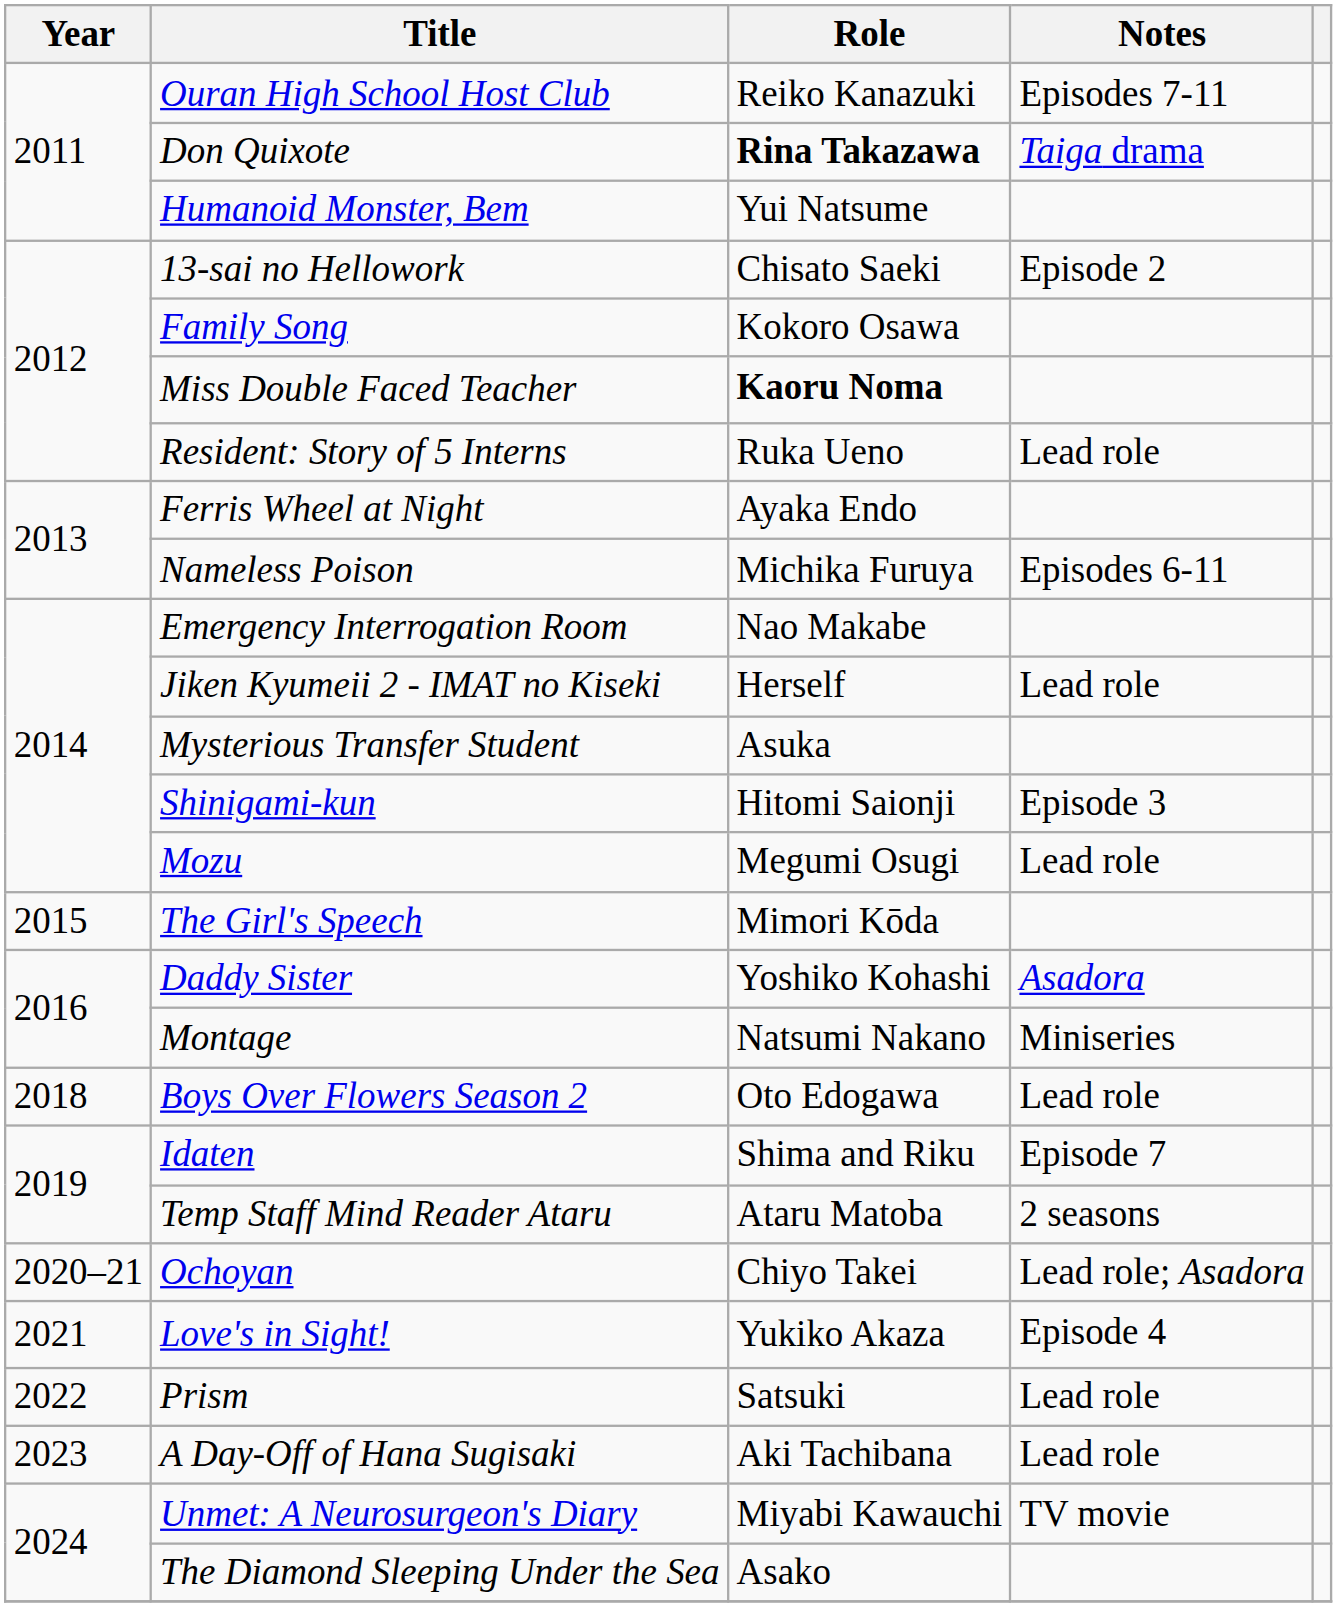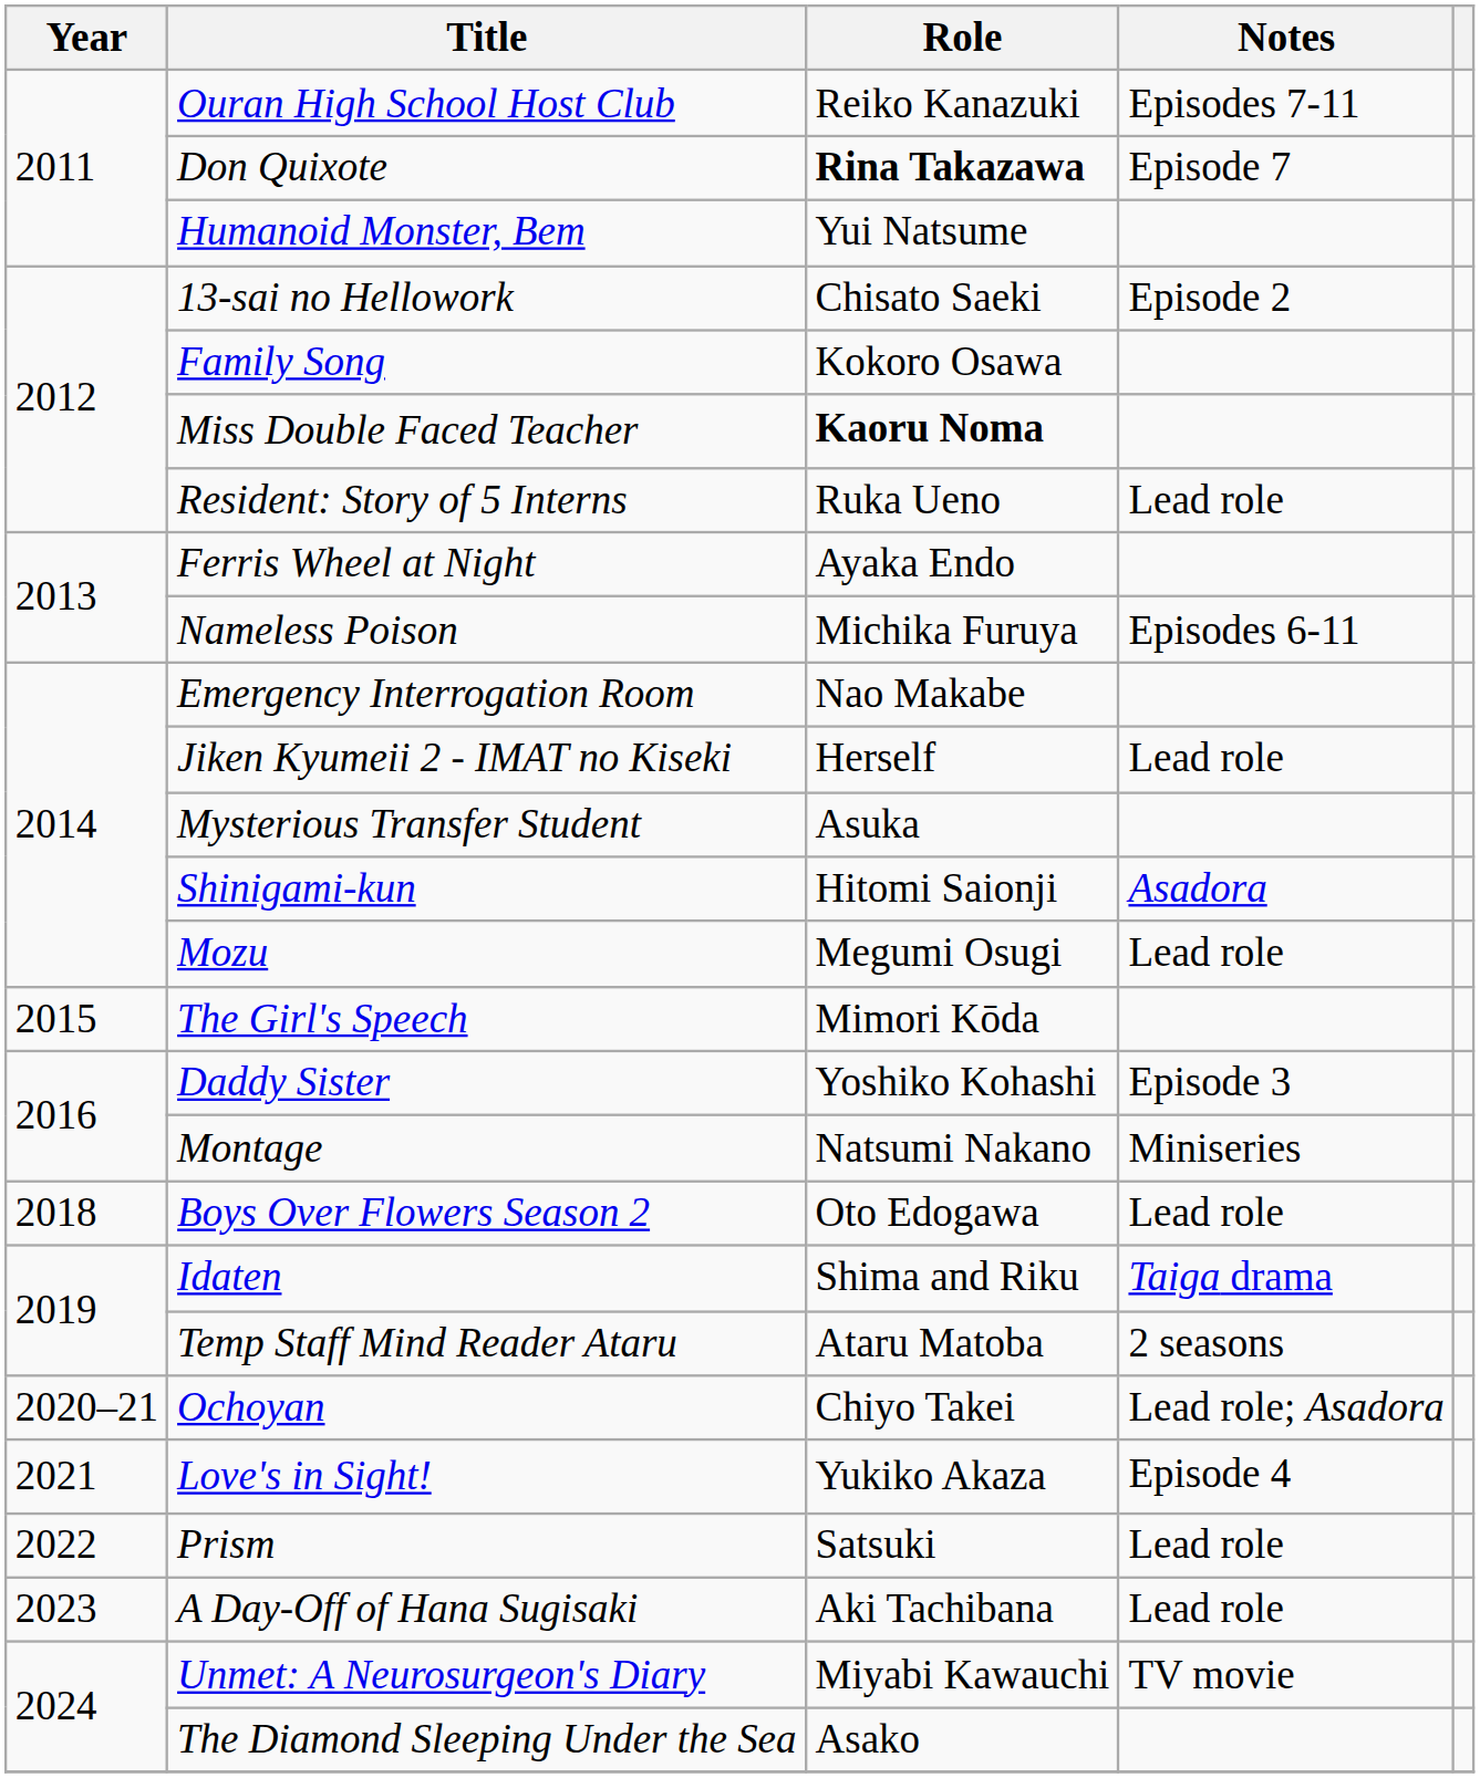 <table class="wikitable sortable">
 <tr>
 <th>Year</th>
 <th>Title</th>
 <th>Role</th>
 <th>Notes</th>
 <th class = "unsortable"></th>
 </tr>
 <tr>
 <td rowspan=3>2011</td>
 <td><em><a href='#'>Ouran High School Host Club</a></em></td>
 <td>Reiko Kanazuki</td>
 <td>Episodes 7-11</td>
 <td></td>
 </tr>
 <tr>
 <td><em>Don Quixote</em></td>
 <td><strong>Rina Takazawa</strong></td>
-<td><a href='#'><em>Taiga</em> drama</a></td>
+<td>Episode 7</td>
 <td></td>
 </tr>
 <tr>
 <td><em><a href='#'>Humanoid Monster, Bem</a></em></td>
 <td>Yui Natsume</td>
 <td></td>
 <td></td>
 </tr>
 <tr>
 <td rowspan=4>2012</td>
 <td><em>13-sai no Hellowork</em></td>
 <td>Chisato Saeki</td>
 <td>Episode 2</td>
 <td></td>
 </tr>
 <tr>
 <td><em><a href='#'>Family Song</a></em></td>
 <td>Kokoro Osawa</td>
 <td></td>
 <td></td>
 </tr>
 <tr>
 <td><em>Miss Double Faced Teacher</em></td>
 <td><strong>Kaoru Noma　</strong></td>
 <td></td>
 <td></td>
 </tr>
 <tr>
 <td><em>Resident: Story of 5 Interns</em></td>
 <td>Ruka Ueno</td>
 <td>Lead role</td>
 <td></td>
 </tr>
 <tr>
 <td rowspan=2>2013</td>
 <td><em>Ferris Wheel at Night</em></td>
 <td>Ayaka Endo</td>
 <td></td>
 <td></td>
 </tr>
 <tr>
 <td><em>Nameless Poison</em></td>
 <td>Michika Furuya</td>
 <td>Episodes 6-11</td>
 <td></td>
 </tr>
 <tr>
 <td rowspan=5>2014</td>
 <td><em>Emergency Interrogation Room</em></td>
 <td>Nao Makabe</td>
 <td></td>
 <td></td>
 </tr>
 <tr>
 <td><em>Jiken Kyumeii 2 - IMAT no Kiseki</em></td>
 <td>Herself</td>
 <td>Lead role</td>
 <td></td>
 </tr>
 <tr>
 <td><em>Mysterious Transfer Student</em></td>
 <td>Asuka</td>
 <td></td>
 <td></td>
 </tr>
 <tr>
 <td><em><a href='#'>Shinigami-kun</a></em></td>
 <td>Hitomi Saionji</td>
-<td>Episode 3</td>
+<td><em><a href='#'>Asadora</a></em></td>
 <td></td>
 </tr>
 <tr>
 <td><em><a href='#'>Mozu</a></em></td>
 <td>Megumi Osugi</td>
 <td>Lead role</td>
 <td></td>
 </tr>
 <tr>
 <td>2015</td>
 <td><em><a href='#'>The Girl's Speech</a></em></td>
 <td>Mimori Kōda</td>
 <td></td>
 <td></td>
 </tr>
 <tr>
 <td rowspan=2>2016</td>
 <td><em><a href='#'>Daddy Sister</a></em></td>
 <td>Yoshiko Kohashi</td>
-<td><em><a href='#'>Asadora</a></em></td>
+<td>Episode 3</td>
 <td></td>
 </tr>
 <tr>
 <td><em>Montage</em></td>
 <td>Natsumi Nakano</td>
 <td>Miniseries</td>
 <td></td>
 </tr>
 <tr>
 <td>2018</td>
 <td><em><a href='#'>Boys Over Flowers Season 2</a></em></td>
 <td>Oto Edogawa</td>
 <td>Lead role</td>
 <td></td>
 </tr>
 <tr>
 <td rowspan=2>2019</td>
 <td><em><a href='#'>Idaten</a></em></td>
 <td>Shima and Riku</td>
-<td>Episode 7</td>
+<td><a href='#'><em>Taiga</em> drama</a></td>
 <td></td>
 </tr>
 <tr>
 <td><em>Temp Staff Mind Reader Ataru</em></td>
 <td>Ataru Matoba</td>
 <td>2 seasons</td>
 <td></td>
 </tr>
 <tr>
 <td>2020–21</td>
 <td><em><a href='#'>Ochoyan</a></em></td>
 <td>Chiyo Takei</td>
 <td>Lead role; <em>Asadora</em></td>
 <td></td>
 </tr>
 <tr>
 <td>2021</td>
 <td><em><a href='#'>Love's in Sight!</a></em></td>
 <td>Yukiko Akaza</td>
 <td>Episode 4　</td>
 <td></td>
 </tr>
 <tr>
 <td>2022</td>
 <td><em>Prism</em></td>
 <td>Satsuki</td>
 <td>Lead role</td>
 <td></td>
 </tr>
 <tr>
 <td>2023</td>
 <td><em>A Day-Off of Hana Sugisaki</em></td>
 <td>Aki Tachibana</td>
 <td>Lead role</td>
 <td></td>
 </tr>
 <tr>
 <td rowspan=2>2024</td>
 <td><em><a href='#'>Unmet: A Neurosurgeon's Diary</a></em></td>
 <td>Miyabi Kawauchi</td>
 <td>TV movie</td>
 <td></td>
 </tr>
 <tr>
 <td><em>The Diamond Sleeping Under the Sea</em></td>
 <td>Asako</td>
 <td></td>
 <td></td>
 </tr>
 <tr>
 </tr>
 </table>
